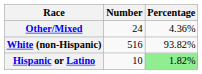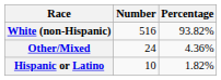 <table class="wikitable" style="text-align:right">
 <tr>
 <th scope="col">Race</th>
 <th scope="col">Number</th>
 <th scope="col">Percentage</th>
 </tr>
 <tr>
+<th scope="row"><a href='#'>White</a> (non-Hispanic)</th>
+<td>516</td>
+<td>93.82%</td>
+</tr>
+<tr>
 <th scope="row"><a href='#'>Other/Mixed</a></th>
 <td>24</td>
 <td>4.36%</td>
 </tr>
 <tr>
-<th scope="row"><a href='#'>White</a> (non-Hispanic)</th>
-<td>516</td>
-<td>93.82%</td>
-</tr>
-<tr>
 <th scope="row"><a href='#'>Hispanic</a> or <a href='#'>Latino</a></th>
 <td>10</td>
-<td style="background: lightgreen;">1.82%</td>
+<td>1.82%</td>
 </tr>
 </table>
